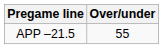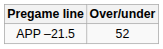 <table class="wikitable">
 <tr align="center">
 <th style=>Pregame line</th>
 <th style=>Over/under</th>
 </tr>
 <tr align="center">
 <td>APP –21.5</td>
-<td>55</td>
+<td>52</td>
 </tr>
 </table>
